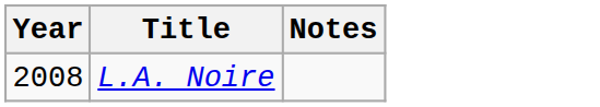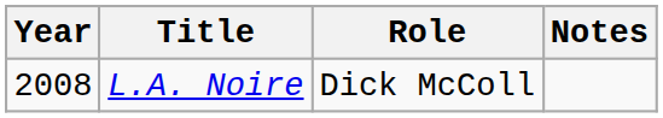 <table class="wikitable sortable">
 <tr>
 <th>Year</th>
 <th>Title</th>
+<th>Role</th>
 <th>Notes</th>
 </tr>
 <tr>
 <td>2008</td>
 <td><em><a href='#'>L.A. Noire</a></em></td>
+<td>Dick McColl</td>
 <td></td>
 </tr>
 </table>
